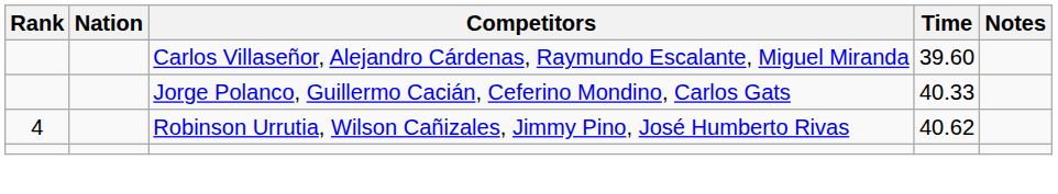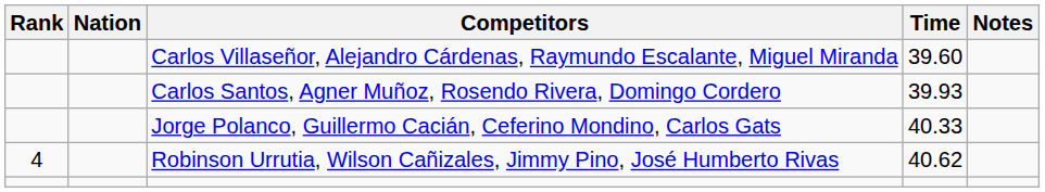 <table class="wikitable sortable" style="text-align:center; font-size:95%">
 <tr>
 <th>Rank</th>
 <th>Nation</th>
 <th>Competitors</th>
 <th>Time</th>
 <th>Notes</th>
 </tr>
 <tr>
 <td></td>
 <td align=left></td>
 <td align=left><a href='#'>Carlos Villaseñor</a>, <a href='#'>Alejandro Cárdenas</a>, <a href='#'>Raymundo Escalante</a>, <a href='#'>Miguel Miranda</a></td>
 <td>39.60</td>
+<td></td>
+</tr>
+<tr>
+<td></td>
+<td align=left></td>
+<td align=left><a href='#'>Carlos Santos</a>, <a href='#'>Agner Muñoz</a>, <a href='#'>Rosendo Rivera</a>, <a href='#'>Domingo Cordero</a></td>
+<td>39.93</td>
 <td></td>
 </tr>
 <tr>
 <td></td>
 <td align=left></td>
 <td align=left><a href='#'>Jorge Polanco</a>, <a href='#'>Guillermo Cacián</a>, <a href='#'>Ceferino Mondino</a>, <a href='#'>Carlos Gats</a></td>
 <td>40.33</td>
 <td></td>
 </tr>
 <tr>
 <td>4</td>
 <td align=left></td>
 <td align=left><a href='#'>Robinson Urrutia</a>, <a href='#'>Wilson Cañizales</a>, <a href='#'>Jimmy Pino</a>, <a href='#'>José Humberto Rivas</a></td>
 <td>40.62</td>
 <td></td>
 </tr>
 <tr>
 <td></td>
 <td align=left></td>
 <td align=left></td>
 <td></td>
 <td></td>
 </tr>
 </table>
